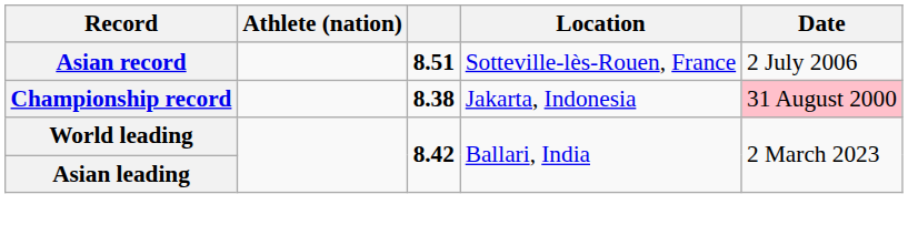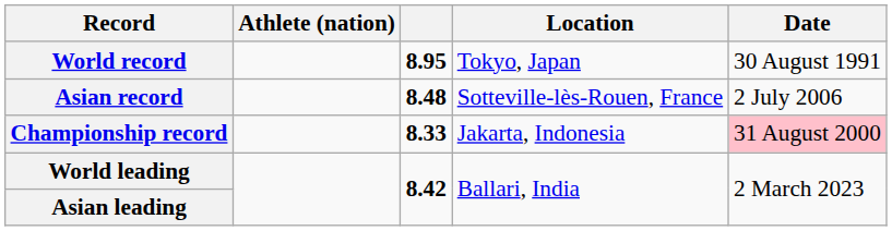 <table class="wikitable">
 <tr>
 <th scope="col">Record</th>
 <th scope="col">Athlete (nation)</th>
 <th scope="col"></th>
 <th scope="col">Location</th>
 <th scope="col">Date</th>
 </tr>
 <tr>
+<th scope="row"><a href='#'>World record</a></th>
+<td></td>
+<td align="center"><strong>8.95</strong></td>
+<td><a href='#'>Tokyo</a>, <a href='#'>Japan</a></td>
+<td>30 August 1991</td>
+</tr>
+<tr>
 <th scope="row"><a href='#'>Asian record</a></th>
 <td></td>
-<td align="center"><strong>8.51</strong></td>
+<td align="center"><strong>8.48</strong></td>
 <td><a href='#'>Sotteville-lès-Rouen</a>, <a href='#'>France</a></td>
 <td>2 July 2006</td>
 </tr>
 <tr>
 <th><a href='#'>Championship record</a></th>
 <td></td>
-<td align="center"><strong>8.38</strong></td>
+<td align="center"><strong>8.33</strong></td>
 <td><a href='#'>Jakarta</a>, <a href='#'>Indonesia</a></td>
 <td style="background: pink;">31 August 2000</td>
 </tr>
 <tr>
 <th scope="row">World leading</th>
 <td rowspan="2"></td>
 <td rowspan="2" align="center"><strong>8.42</strong></td>
 <td rowspan="2"><a href='#'>Ballari</a>, <a href='#'>India</a></td>
 <td rowspan="2">2 March 2023</td>
 </tr>
 <tr>
 <th scope="row">Asian leading</th>
 </tr>
 </table>
